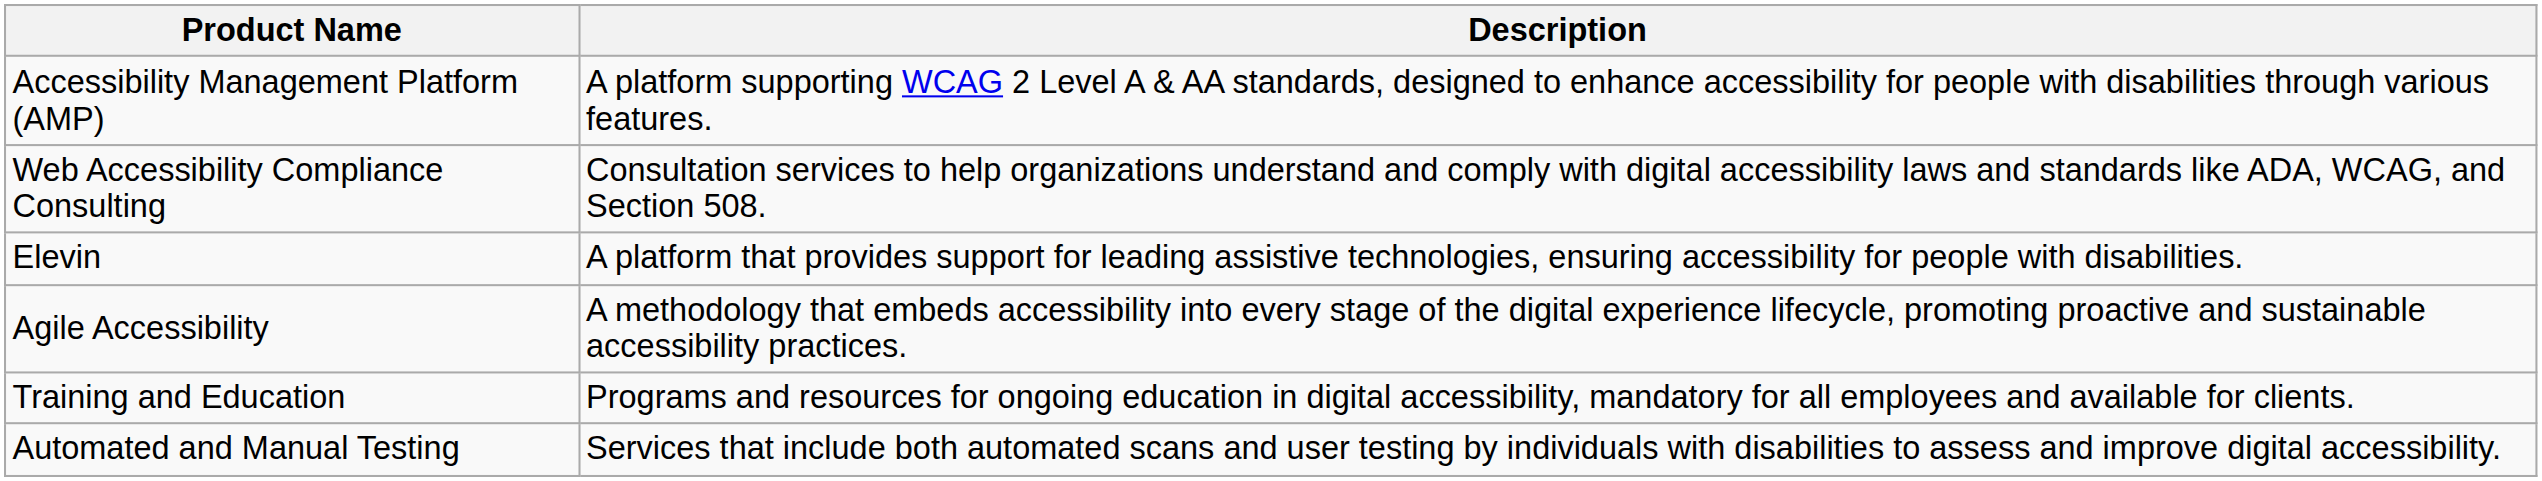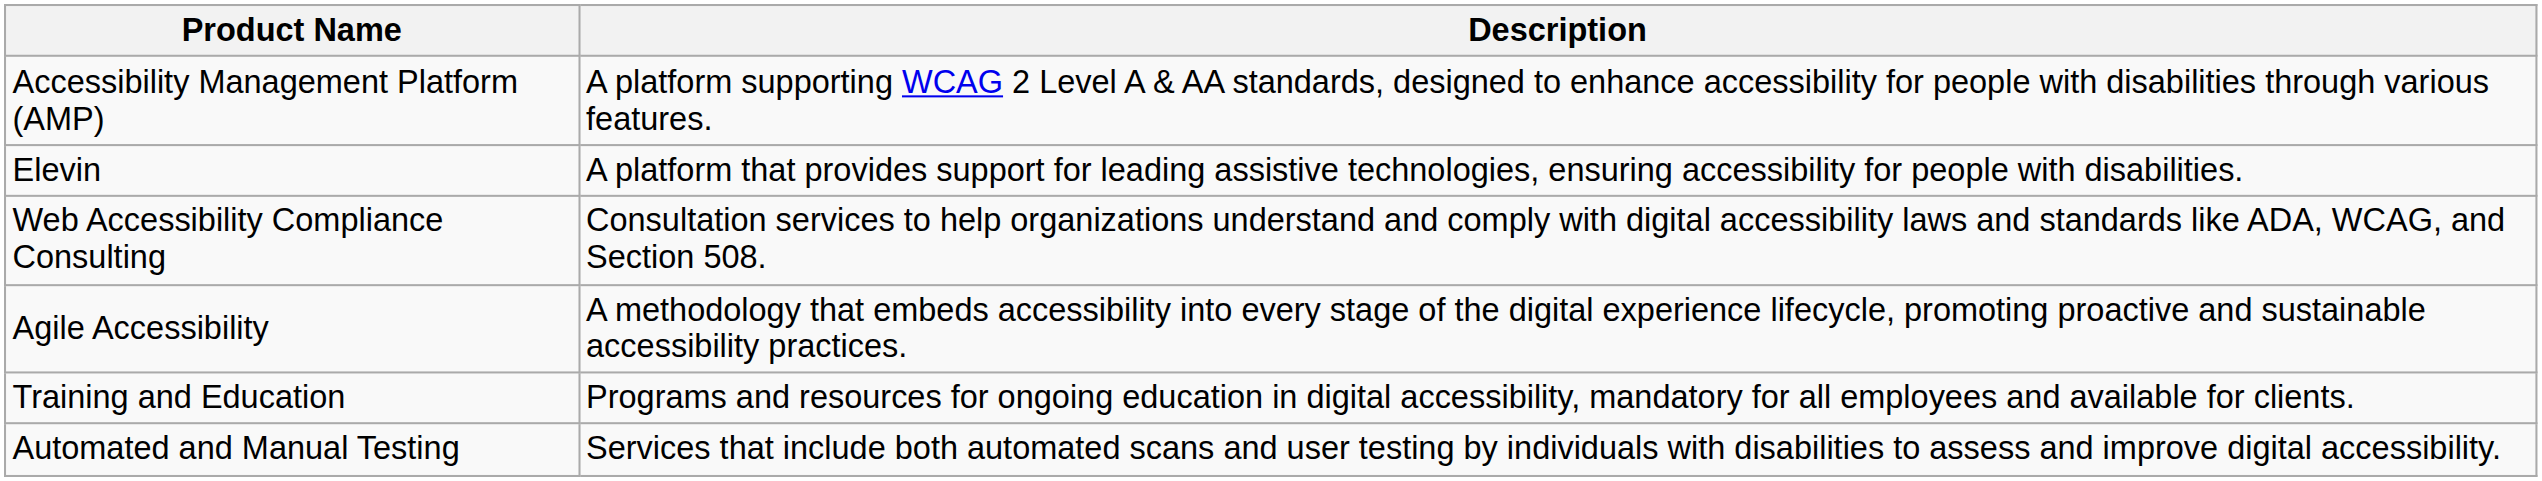 <table class="wikitable">
 <tr>
 <th>Product Name</th>
 <th>Description</th>
 </tr>
 <tr>
 <td>Accessibility Management Platform (AMP)</td>
 <td>A platform supporting <a href='#'>WCAG</a> 2 Level A & AA standards, designed to enhance accessibility for people with disabilities through various features.</td>
 </tr>
 <tr>
+<td>Elevin</td>
+<td>A platform that provides support for leading assistive technologies, ensuring accessibility for people with disabilities.</td>
+</tr>
+<tr>
 <td>Web Accessibility Compliance Consulting</td>
 <td>Consultation services to help organizations understand and comply with digital accessibility laws and standards like ADA, WCAG, and Section 508.</td>
-</tr>
-<tr>
-<td>Elevin</td>
-<td>A platform that provides support for leading assistive technologies, ensuring accessibility for people with disabilities.</td>
 </tr>
 <tr>
 <td>Agile Accessibility</td>
 <td>A methodology that embeds accessibility into every stage of the digital experience lifecycle, promoting proactive and sustainable accessibility practices.</td>
 </tr>
 <tr>
 <td>Training and Education</td>
 <td>Programs and resources for ongoing education in digital accessibility, mandatory for all employees and available for clients.</td>
 </tr>
 <tr>
 <td>Automated and Manual Testing</td>
 <td>Services that include both automated scans and user testing by individuals with disabilities to assess and improve digital accessibility.</td>
 </tr>
 </table>
